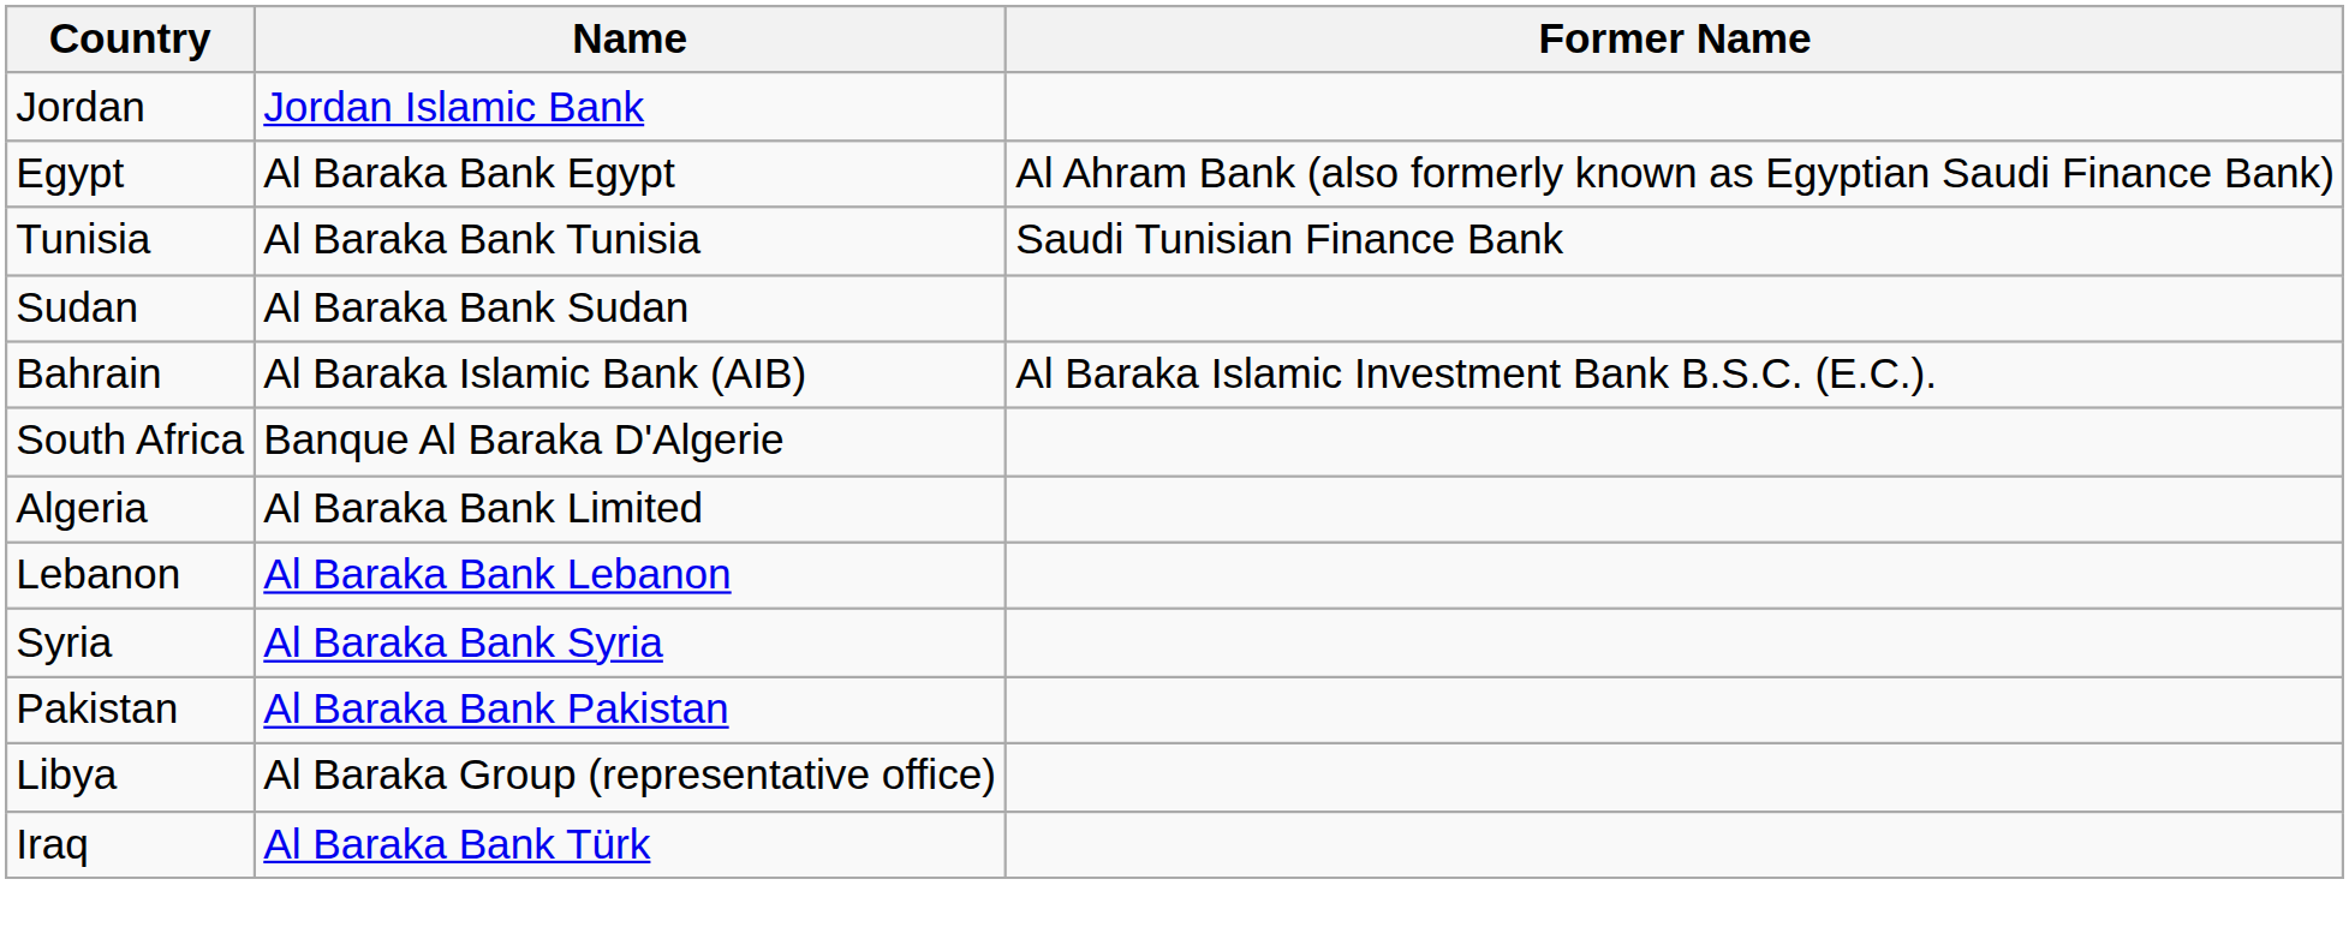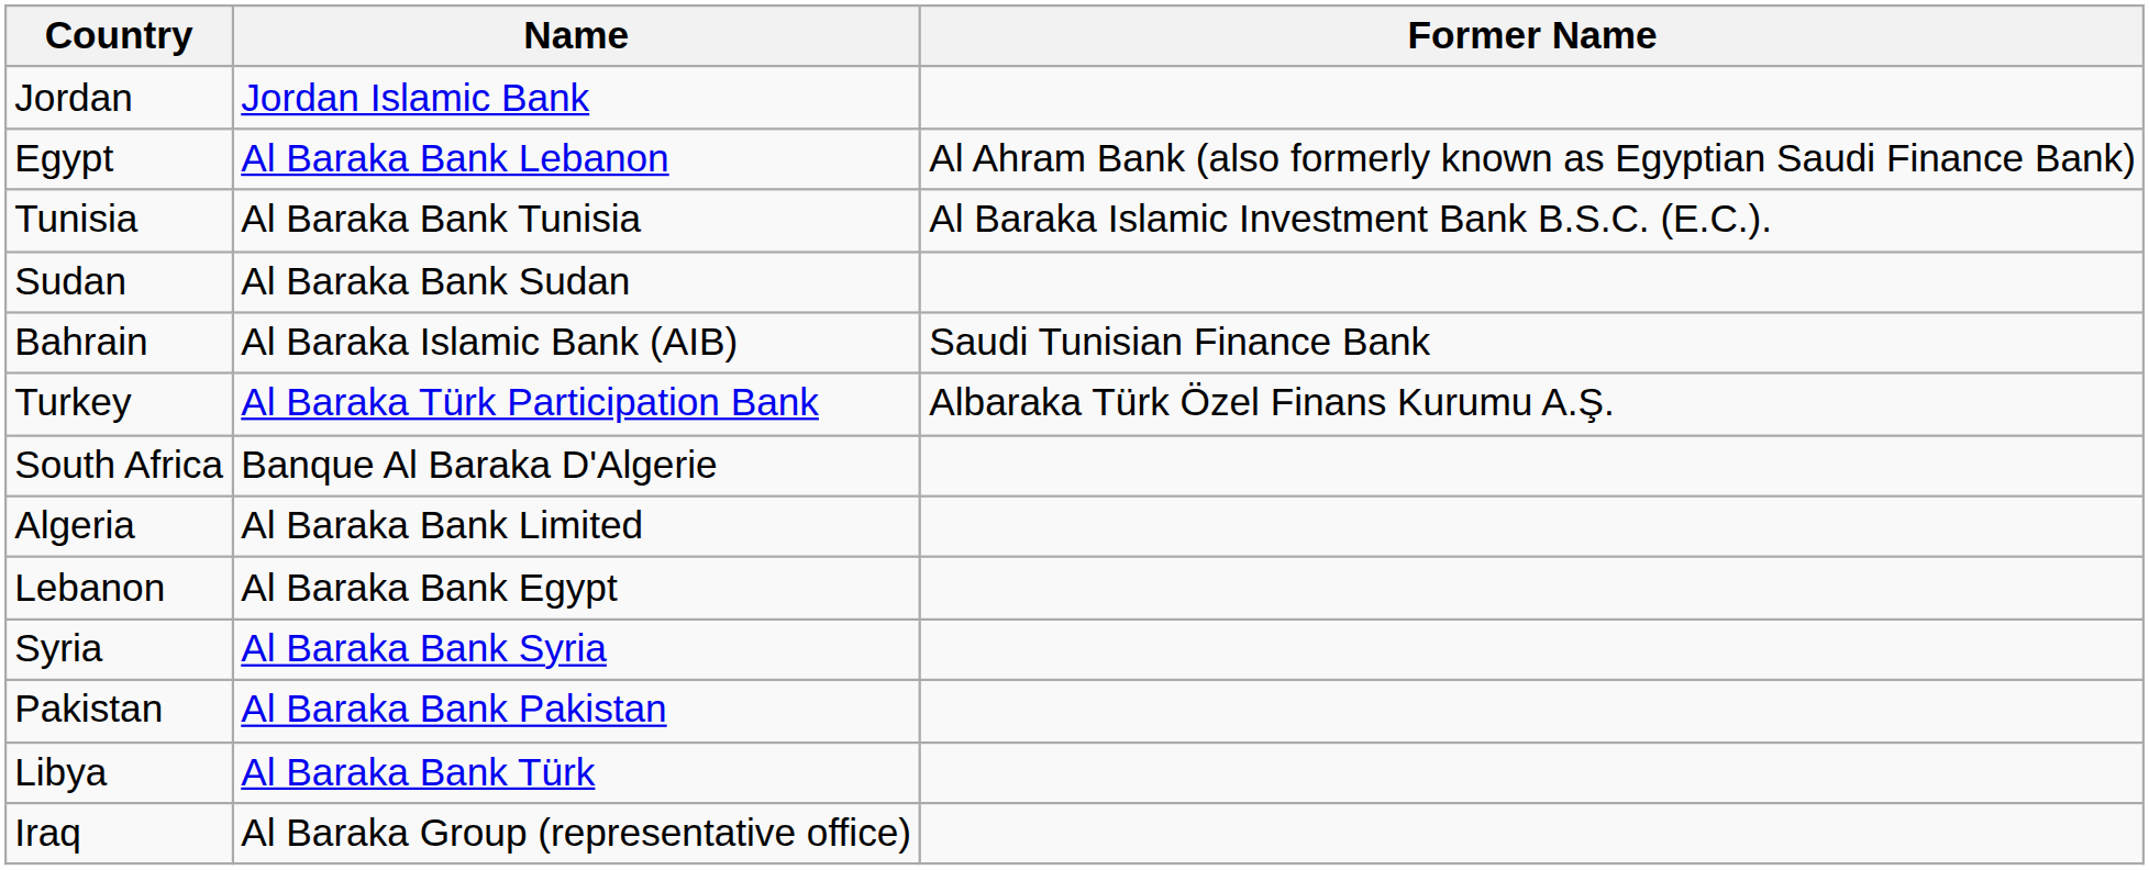 <table class="wikitable sortable">
 <tr>
 <th>Country</th>
 <th>Name</th>
 <th>Former Name</th>
 </tr>
 <tr>
 <td>Jordan</td>
 <td><a href='#'>Jordan Islamic Bank</a></td>
 <td></td>
 </tr>
 <tr>
 <td>Egypt</td>
-<td>Al Baraka Bank Egypt</td>
+<td><a href='#'>Al Baraka Bank Lebanon</a></td>
 <td>Al Ahram Bank (also formerly known as Egyptian Saudi Finance Bank)</td>
 </tr>
 <tr>
 <td>Tunisia</td>
 <td>Al Baraka Bank Tunisia</td>
-<td>Saudi Tunisian Finance Bank</td>
+<td>Al Baraka Islamic Investment Bank B.S.C. (E.C.).</td>
 </tr>
 <tr>
 <td>Sudan</td>
 <td>Al Baraka Bank Sudan</td>
 <td></td>
 </tr>
 <tr>
 <td>Bahrain</td>
 <td>Al Baraka Islamic Bank (AIB)</td>
-<td>Al Baraka Islamic Investment Bank B.S.C. (E.C.).</td>
+<td>Saudi Tunisian Finance Bank</td>
+</tr>
+<tr>
+<td>Turkey</td>
+<td><a href='#'>Al Baraka Türk Participation Bank</a></td>
+<td>Albaraka Türk Özel Finans Kurumu A.Ş.</td>
 </tr>
 <tr>
 <td>South Africa</td>
 <td>Banque Al Baraka D'Algerie</td>
 <td></td>
 </tr>
 <tr>
 <td>Algeria</td>
 <td>Al Baraka Bank Limited</td>
 <td></td>
 </tr>
 <tr>
 <td>Lebanon</td>
-<td><a href='#'>Al Baraka Bank Lebanon</a></td>
+<td>Al Baraka Bank Egypt</td>
 <td></td>
 </tr>
 <tr>
 <td>Syria</td>
 <td><a href='#'>Al Baraka Bank Syria</a></td>
 <td></td>
 </tr>
 <tr>
 <td>Pakistan</td>
 <td><a href='#'>Al Baraka Bank Pakistan</a></td>
 <td></td>
 </tr>
 <tr>
 <td>Libya</td>
-<td>Al Baraka Group (representative office)</td>
+<td><a href='#'>Al Baraka Bank Türk</a></td>
 <td></td>
 </tr>
 <tr>
 <td>Iraq</td>
-<td><a href='#'>Al Baraka Bank Türk</a></td>
+<td>Al Baraka Group (representative office)</td>
 <td></td>
 </tr>
 </table>
